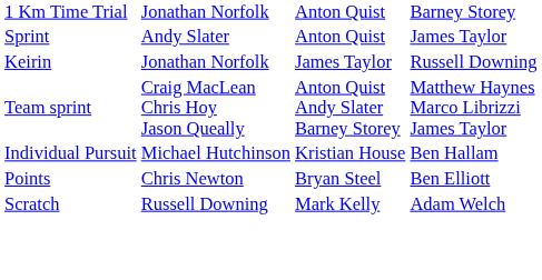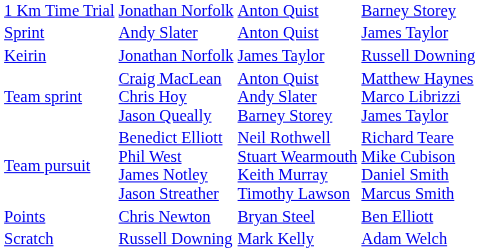 <table>
 <tr style="background:#ccc;">
 </tr>
 <tr>
 <td><a href='#'>1 Km Time Trial</a></td>
 <td><a href='#'>Jonathan Norfolk</a></td>
 <td><a href='#'>Anton Quist</a></td>
 <td><a href='#'>Barney Storey</a></td>
 </tr>
 <tr>
 <td><a href='#'>Sprint</a></td>
 <td><a href='#'>Andy Slater</a></td>
 <td><a href='#'>Anton Quist</a></td>
 <td><a href='#'>James Taylor</a></td>
 </tr>
 <tr>
 <td><a href='#'>Keirin</a></td>
 <td><a href='#'>Jonathan Norfolk</a></td>
 <td><a href='#'>James Taylor</a></td>
 <td><a href='#'>Russell Downing</a></td>
 </tr>
 <tr>
 <td><a href='#'>Team sprint</a></td>
 <td><a href='#'>Craig MacLean</a><br> <a href='#'>Chris Hoy</a> <br> <a href='#'>Jason Queally</a></td>
 <td><a href='#'>Anton Quist</a><br> <a href='#'>Andy Slater</a> <br> <a href='#'>Barney Storey</a></td>
 <td><a href='#'>Matthew Haynes</a><br> <a href='#'>Marco Librizzi</a> <br> <a href='#'>James Taylor</a></td>
 </tr>
 <tr>
-<td><a href='#'>Individual Pursuit</a></td>
-<td><a href='#'>Michael Hutchinson</a></td>
-<td><a href='#'>Kristian House</a></td>
-<td><a href='#'>Ben Hallam</a></td>
+<td><a href='#'>Team pursuit</a></td>
+<td><a href='#'>Benedict Elliott</a><br> <a href='#'>Phil West</a><br> <a href='#'>James Notley</a> <br> <a href='#'>Jason Streather</a></td>
+<td><a href='#'>Neil Rothwell</a><br><a href='#'>Stuart Wearmouth</a><br><a href='#'>Keith Murray</a><br><a href='#'>Timothy Lawson</a></td>
+<td><a href='#'>Richard Teare</a><br><a href='#'>Mike Cubison</a><br><a href='#'>Daniel Smith</a><br><a href='#'>Marcus Smith</a></td>
 </tr>
 <tr>
 <td><a href='#'>Points</a></td>
 <td><a href='#'>Chris Newton</a></td>
 <td><a href='#'>Bryan Steel</a></td>
 <td><a href='#'>Ben Elliott</a></td>
 </tr>
 <tr>
 <td><a href='#'>Scratch</a></td>
 <td><a href='#'>Russell Downing</a></td>
 <td><a href='#'>Mark Kelly</a></td>
 <td><a href='#'>Adam Welch</a></td>
 </tr>
 </table>
